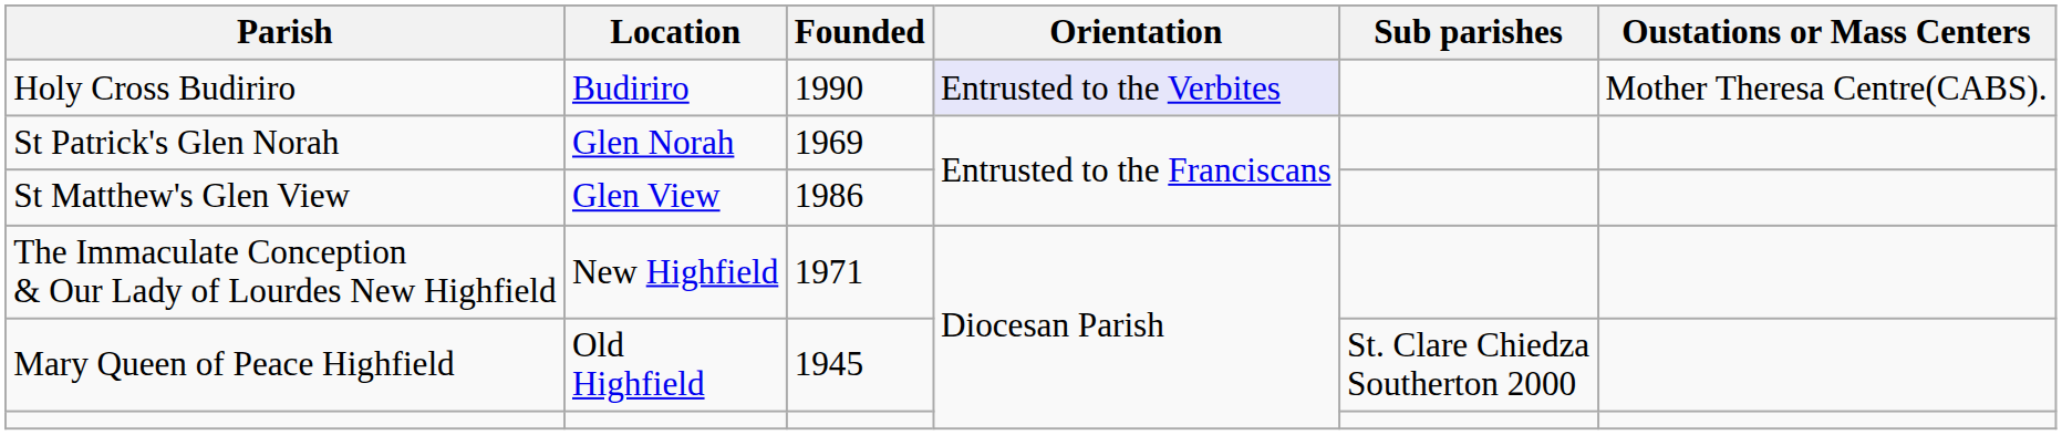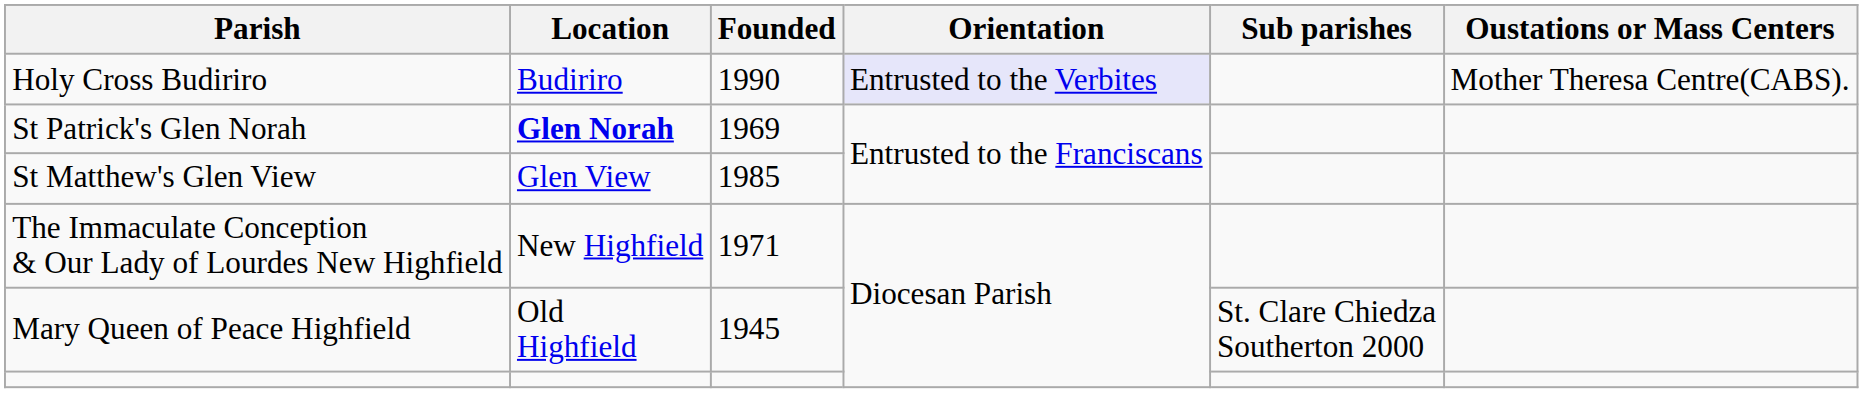 <table class="wikitable sortable">
 <tr>
 <th>Parish</th>
 <th>Location</th>
 <th>Founded</th>
 <th>Orientation</th>
 <th>Sub parishes</th>
 <th>Oustations or Mass Centers</th>
 </tr>
 <tr>
 <td>Holy Cross Budiriro</td>
 <td><a href='#'>Budiriro</a></td>
 <td>1990</td>
 <td style="background: lavender;">Entrusted to the <a href='#'>Verbites</a></td>
 <td></td>
 <td>Mother Theresa Centre(CABS).</td>
 </tr>
 <tr>
 <td>St Patrick's Glen Norah</td>
-<td><a href='#'>Glen Norah</a></td>
+<td><strong><a href='#'>Glen Norah</a></strong></td>
 <td>1969</td>
 <td rowspan="2">Entrusted to the <a href='#'>Franciscans</a></td>
 <td></td>
 <td></td>
 </tr>
 <tr>
 <td>St Matthew's Glen View</td>
 <td><a href='#'>Glen View</a></td>
-<td>1986</td>
+<td>1985</td>
 <td></td>
 <td></td>
 </tr>
 <tr>
 <td>The Immaculate Conception<br>& Our Lady of Lourdes New Highfield</td>
 <td>New <a href='#'>Highfield</a></td>
 <td>1971</td>
 <td rowspan="3">Diocesan Parish</td>
 <td></td>
 <td></td>
 </tr>
 <tr>
 <td>Mary Queen of Peace Highfield</td>
 <td>Old<br><a href='#'>Highfield</a></td>
 <td>1945</td>
 <td>St. Clare Chiedza<br>Southerton 2000</td>
 <td></td>
 </tr>
 <tr>
 <td></td>
 <td></td>
 <td></td>
 <td></td>
 <td></td>
 </tr>
 </table>
